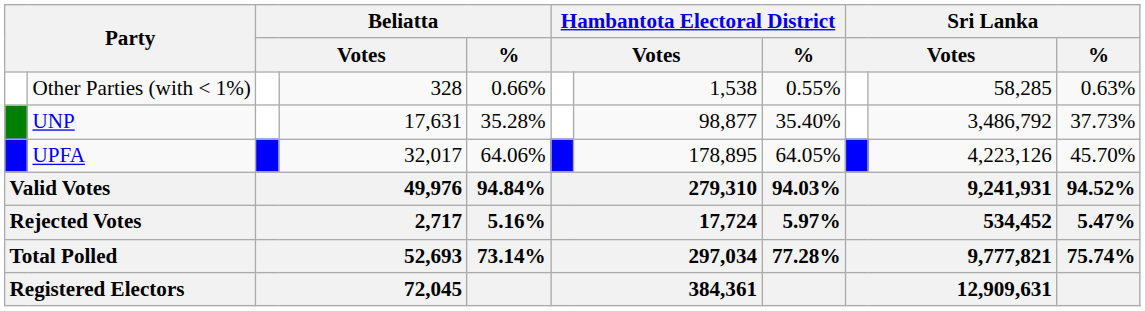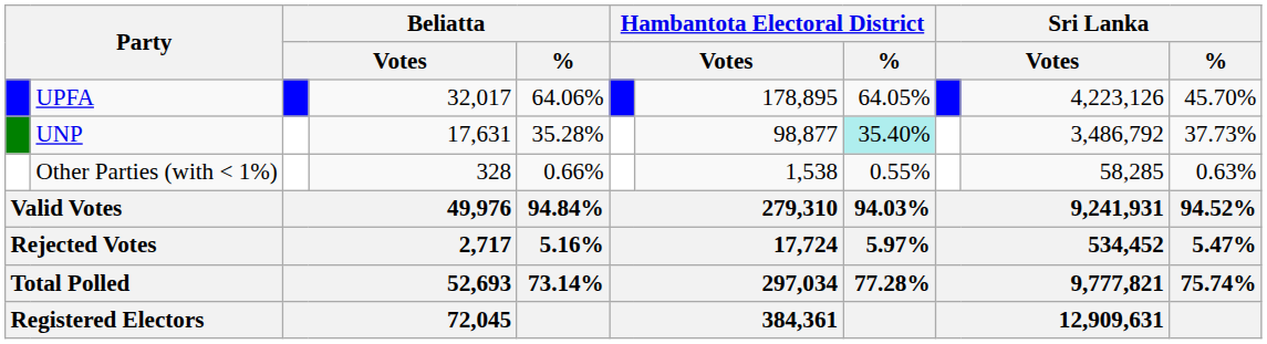 <table class="wikitable">
 <tr>
 <th colspan="2" width="144px"rowspan="2">Party</th>
 <th colspan="3" width="216px">Beliatta</th>
 <th colspan="3" width="216px"><a href='#'>Hambantota Electoral District</a></th>
 <th colspan="3" width="216px">Sri Lanka</th>
 </tr>
 <tr>
 <th colspan="2" width="144px">Votes</th>
 <th>%</th>
 <th colspan="2" width="144px">Votes</th>
 <th>%</th>
 <th colspan="2" width="144px">Votes</th>
 <th>%</th>
 </tr>
 <tr>
+<td style="background-color:blue;" width="10px"></td>
+<td style="text-align:left;"><a href='#'>UPFA</a></td>
+<td style="background-color:blue;" width="10px"></td>
+<td style="text-align:right;">32,017</td>
+<td style="text-align:right;">64.06%</td>
+<td style="background-color:blue;" width="10px"></td>
+<td style="text-align:right;">178,895</td>
+<td style="text-align:right;">64.05%</td>
+<td style="background-color:blue;" width="10px"></td>
+<td style="text-align:right;">4,223,126</td>
+<td style="text-align:right;">45.70%</td>
+</tr>
+<tr>
+<td style="background-color:green;" width="10px"></td>
+<td style="text-align:left;"><a href='#'>UNP</a></td>
+<td style="background-color:white;" width="10px"></td>
+<td style="text-align:right;">17,631</td>
+<td style="text-align:right;">35.28%</td>
+<td style="background-color:white;" width="10px"></td>
+<td style="text-align:right;">98,877</td>
+<td style="background: paleturquoise; text-align:right;">35.40%</td>
+<td style="background-color:white;" width="10px"></td>
+<td style="text-align:right;">3,486,792</td>
+<td style="text-align:right;">37.73%</td>
+</tr>
+<tr>
 <td style="background-color:white;" width="10px"></td>
 <td style="text-align:left;">Other Parties (with < 1%)</td>
 <td style="background-color:white;" width="10px"></td>
 <td style="text-align:right;">328</td>
 <td style="text-align:right;">0.66%</td>
 <td style="background-color:white;" width="10px"></td>
 <td style="text-align:right;">1,538</td>
 <td style="text-align:right;">0.55%</td>
 <td style="background-color:white;" width="10px"></td>
 <td style="text-align:right;">58,285</td>
 <td style="text-align:right;">0.63%</td>
-</tr>
-<tr>
-<td style="background-color:green;" width="10px"></td>
-<td style="text-align:left;"><a href='#'>UNP</a></td>
-<td style="background-color:white;" width="10px"></td>
-<td style="text-align:right;">17,631</td>
-<td style="text-align:right;">35.28%</td>
-<td style="background-color:white;" width="10px"></td>
-<td style="text-align:right;">98,877</td>
-<td style="text-align:right;">35.40%</td>
-<td style="background-color:white;" width="10px"></td>
-<td style="text-align:right;">3,486,792</td>
-<td style="text-align:right;">37.73%</td>
-</tr>
-<tr>
-<td style="background-color:blue;" width="10px"></td>
-<td style="text-align:left;"><a href='#'>UPFA</a></td>
-<td style="background-color:blue;" width="10px"></td>
-<td style="text-align:right;">32,017</td>
-<td style="text-align:right;">64.06%</td>
-<td style="background-color:blue;" width="10px"></td>
-<td style="text-align:right;">178,895</td>
-<td style="text-align:right;">64.05%</td>
-<td style="background-color:blue;" width="10px"></td>
-<td style="text-align:right;">4,223,126</td>
-<td style="text-align:right;">45.70%</td>
 </tr>
 <tr>
 <th colspan="2" width="144px"style="text-align:left;">Valid Votes</th>
 <th style="text-align:right;"colspan="2" width="144px">49,976</th>
 <th style="text-align:right;">94.84%</th>
 <th style="text-align:right;"colspan="2" width="144px">279,310</th>
 <th style="text-align:right;">94.03%</th>
 <th style="text-align:right;"colspan="2" width="144px">9,241,931</th>
 <th style="text-align:right;">94.52%</th>
 </tr>
 <tr>
 <th colspan="2" width="144px"style="text-align:left;">Rejected Votes</th>
 <th style="text-align:right;"colspan="2" width="144px">2,717</th>
 <th style="text-align:right;">5.16%</th>
 <th style="text-align:right;"colspan="2" width="144px">17,724</th>
 <th style="text-align:right;">5.97%</th>
 <th style="text-align:right;"colspan="2" width="144px">534,452</th>
 <th style="text-align:right;">5.47%</th>
 </tr>
 <tr>
 <th colspan="2" width="144px"style="text-align:left;">Total Polled</th>
 <th style="text-align:right;"colspan="2" width="144px">52,693</th>
 <th style="text-align:right;">73.14%</th>
 <th style="text-align:right;"colspan="2" width="144px">297,034</th>
 <th style="text-align:right;">77.28%</th>
 <th style="text-align:right;"colspan="2" width="144px">9,777,821</th>
 <th style="text-align:right;">75.74%</th>
 </tr>
 <tr>
 <th colspan="2" width="144px"style="text-align:left;">Registered Electors</th>
 <th style="text-align:right;"colspan="2" width="144px">72,045</th>
 <th></th>
 <th style="text-align:right;"colspan="2" width="144px">384,361</th>
 <th></th>
 <th style="text-align:right;"colspan="2" width="144px">12,909,631</th>
 <th></th>
 </tr>
 </table>
